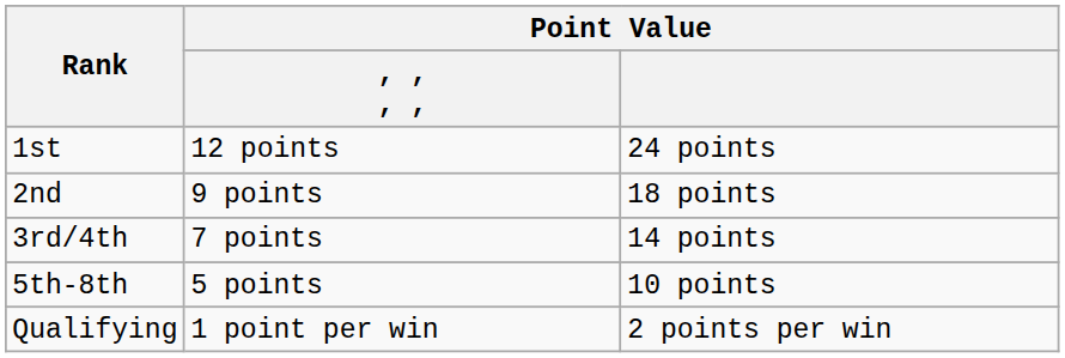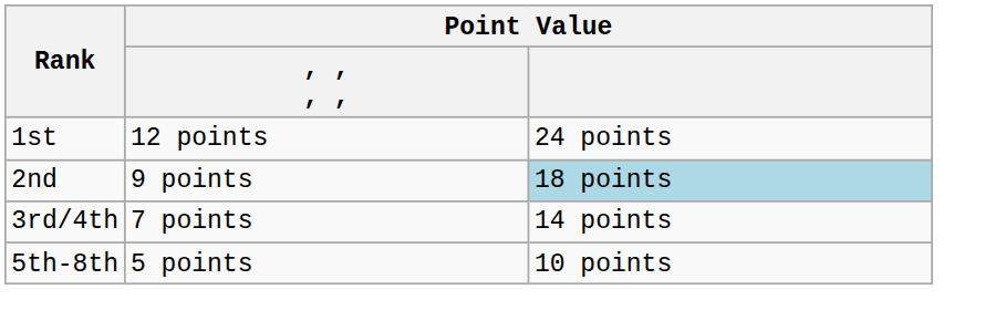 <table class="wikitable">
 <tr>
 <th rowspan=2>Rank</th>
 <th colspan=2>Point Value</th>
 </tr>
 <tr>
 <th width=200>, ,  <br> , , </th>
 <th width=200></th>
 </tr>
 <tr>
 <td>1st</td>
 <td>12 points</td>
 <td>24 points</td>
 </tr>
 <tr>
 <td>2nd</td>
 <td>9 points</td>
-<td>18 points</td>
+<td style="background: lightblue;">18 points</td>
 </tr>
 <tr>
 <td>3rd/4th</td>
 <td>7 points</td>
 <td>14 points</td>
 </tr>
 <tr>
 <td>5th-8th</td>
 <td>5 points</td>
 <td>10 points</td>
 </tr>
-<tr>
-<td>Qualifying</td>
-<td>1 point per win</td>
-<td>2 points per win</td>
-</tr>
 </table>
